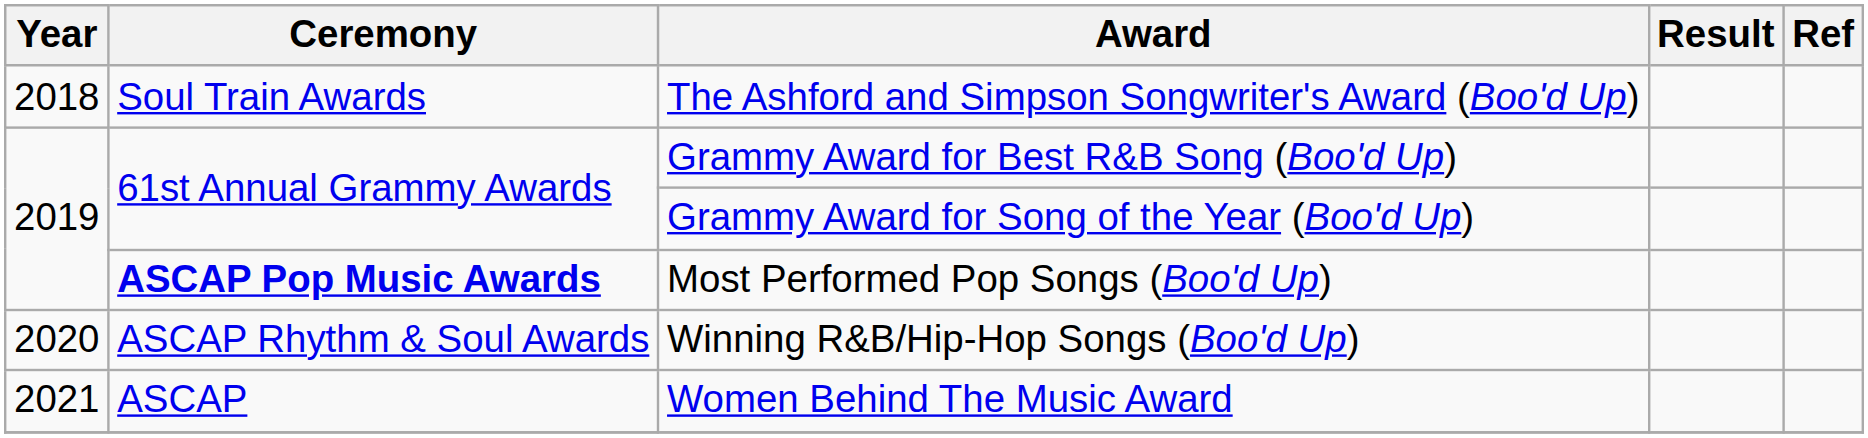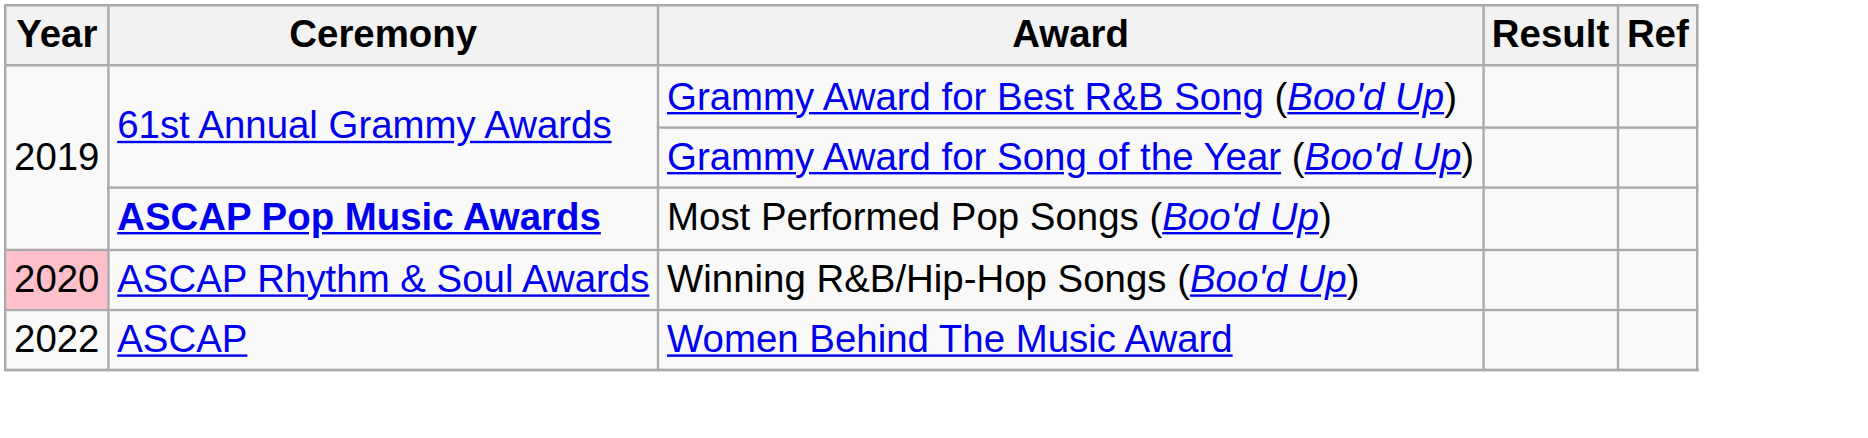 <table class="wikitable">
 <tr style="background:#ccc; text-align:center;">
 <th scope="col">Year</th>
 <th scope="col">Ceremony</th>
 <th scope="col">Award</th>
 <th scope="col">Result</th>
 <th>Ref</th>
-</tr>
-<tr>
-<td>2018</td>
-<td><a href='#'>Soul Train Awards</a></td>
-<td><a href='#'>The Ashford and Simpson Songwriter's Award</a> (<em><a href='#'>Boo'd Up</a></em>)</td>
-<td></td>
-<td></td>
 </tr>
 <tr>
 <td rowspan="3">2019</td>
 <td rowspan="2"><a href='#'>61st Annual Grammy Awards</a></td>
 <td><a href='#'>Grammy Award for Best R&B Song</a> (<em><a href='#'>Boo'd Up</a></em>)</td>
 <td></td>
 <td></td>
 </tr>
 <tr>
 <td><a href='#'>Grammy Award for Song of the Year</a> (<em><a href='#'>Boo'd Up</a></em>)</td>
 <td></td>
 <td></td>
 </tr>
 <tr>
 <td><strong><a href='#'>ASCAP Pop Music Awards</a></strong></td>
 <td>Most Performed Pop Songs (<em><a href='#'>Boo'd Up</a></em>)</td>
 <td></td>
 <td></td>
 </tr>
 <tr>
-<td>2020</td>
+<td style="background: pink;">2020</td>
 <td><a href='#'>ASCAP Rhythm & Soul Awards</a></td>
 <td>Winning R&B/Hip-Hop Songs (<em><a href='#'>Boo'd Up</a></em>)</td>
 <td></td>
 <td></td>
 </tr>
 <tr>
-<td>2021</td>
+<td>2022</td>
 <td><a href='#'>ASCAP</a></td>
 <td><a href='#'>Women Behind The Music Award</a></td>
 <td></td>
 <td></td>
 </tr>
 <tr>
 </tr>
 </table>
